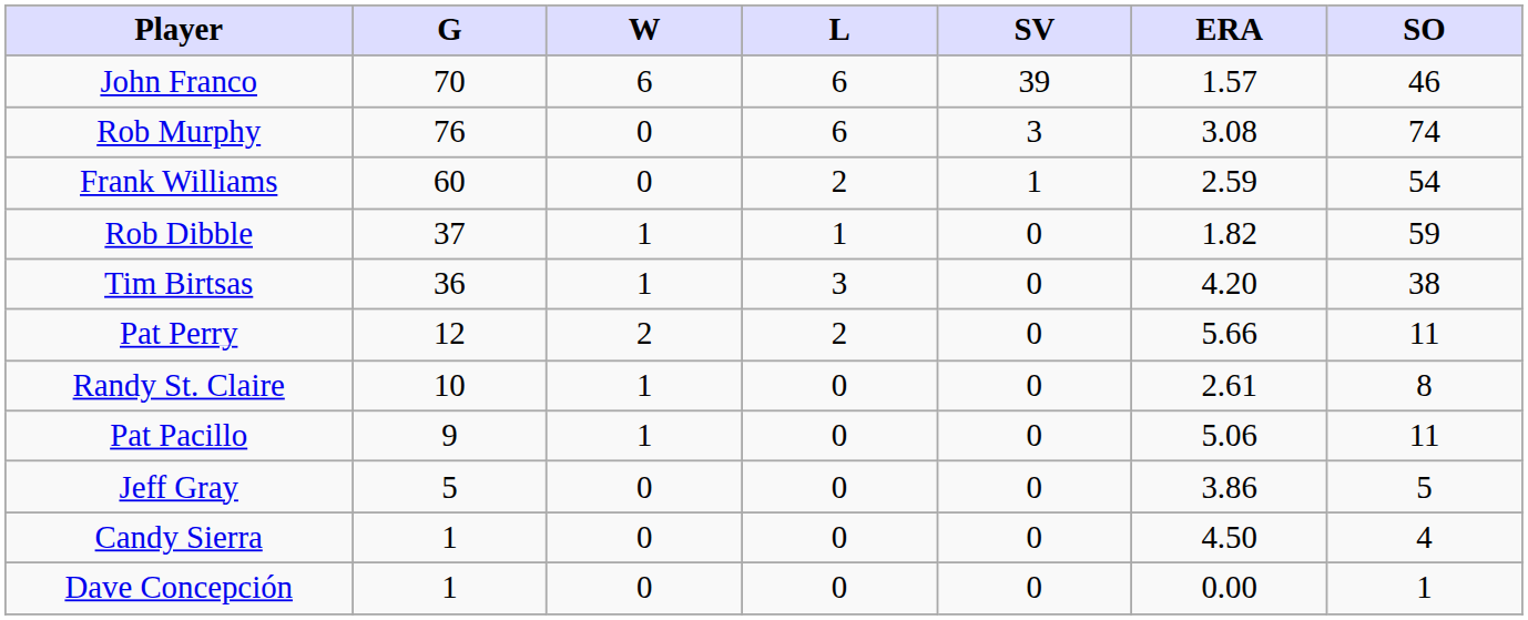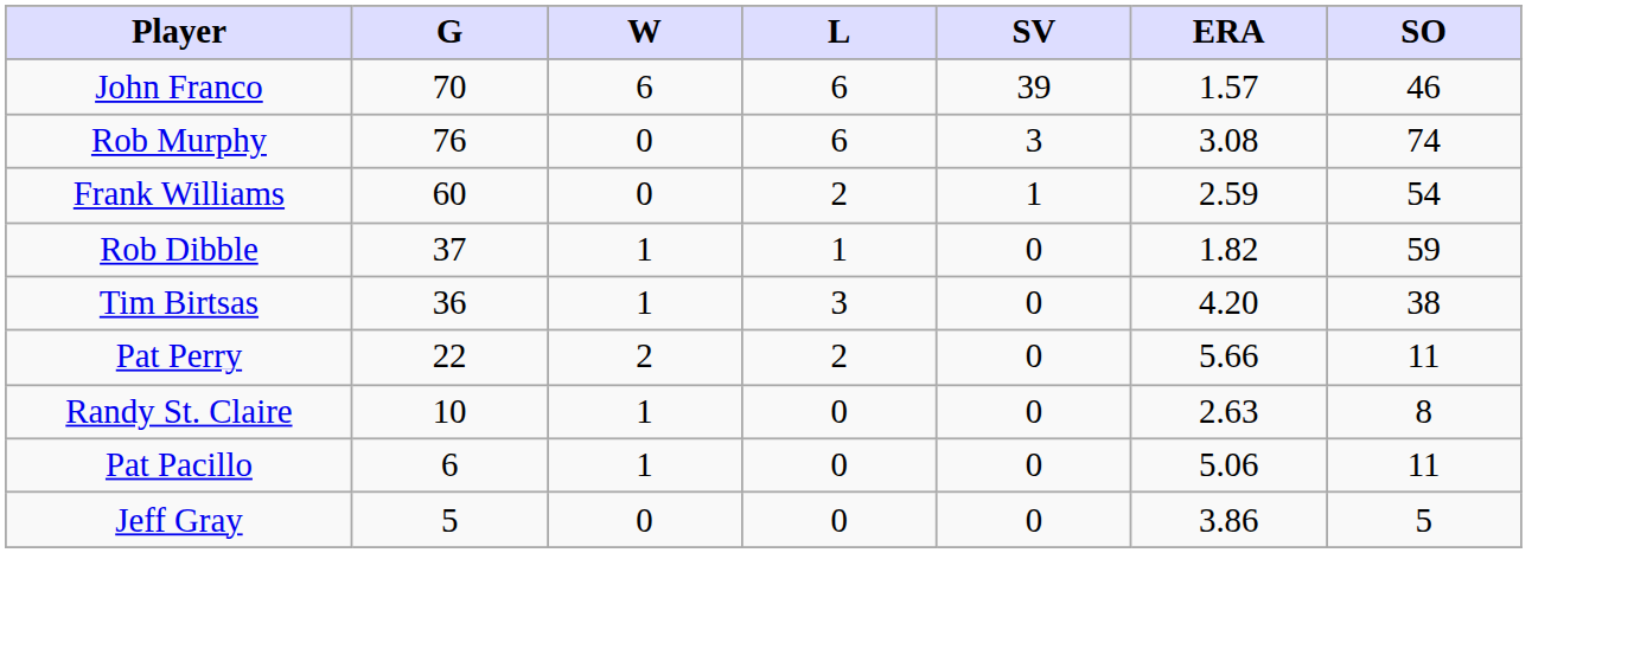 <table class="wikitable sortable">
 <tr>
 <th style="background:#ddf; width:16%;">Player</th>
 <th style="background:#ddf; width:9%;">G</th>
 <th style="background:#ddf; width:9%;">W</th>
 <th style="background:#ddf; width:9%;">L</th>
 <th style="background:#ddf; width:9%;">SV</th>
 <th style="background:#ddf; width:9%;">ERA</th>
 <th style="background:#ddf; width:9%;">SO</th>
 </tr>
 <tr align="center">
 <td><a href='#'>John Franco</a></td>
 <td>70</td>
 <td>6</td>
 <td>6</td>
 <td>39</td>
 <td>1.57</td>
 <td>46</td>
 </tr>
 <tr align=center>
 <td><a href='#'>Rob Murphy</a></td>
 <td>76</td>
 <td>0</td>
 <td>6</td>
 <td>3</td>
 <td>3.08</td>
 <td>74</td>
 </tr>
 <tr align="center">
 <td><a href='#'>Frank Williams</a></td>
 <td>60</td>
 <td>0</td>
 <td>2</td>
 <td>1</td>
 <td>2.59</td>
 <td>54</td>
 </tr>
 <tr align="center">
 <td><a href='#'>Rob Dibble</a></td>
 <td>37</td>
 <td>1</td>
 <td>1</td>
 <td>0</td>
 <td>1.82</td>
 <td>59</td>
 </tr>
 <tr align="center">
 <td><a href='#'>Tim Birtsas</a></td>
 <td>36</td>
 <td>1</td>
 <td>3</td>
 <td>0</td>
 <td>4.20</td>
 <td>38</td>
 </tr>
 <tr align="center">
 <td><a href='#'>Pat Perry</a></td>
-<td>12</td>
+<td>22</td>
 <td>2</td>
 <td>2</td>
 <td>0</td>
 <td>5.66</td>
 <td>11</td>
 </tr>
 <tr align="center">
 <td><a href='#'>Randy St. Claire</a></td>
 <td>10</td>
 <td>1</td>
 <td>0</td>
 <td>0</td>
-<td>2.61</td>
+<td>2.63</td>
 <td>8</td>
 </tr>
 <tr align="center">
 <td><a href='#'>Pat Pacillo</a></td>
-<td>9</td>
+<td>6</td>
 <td>1</td>
 <td>0</td>
 <td>0</td>
 <td>5.06</td>
 <td>11</td>
 </tr>
 <tr align="center">
 <td><a href='#'>Jeff Gray</a></td>
 <td>5</td>
 <td>0</td>
 <td>0</td>
 <td>0</td>
 <td>3.86</td>
 <td>5</td>
 </tr>
-<tr align="center">
-<td><a href='#'>Candy Sierra</a></td>
-<td>1</td>
-<td>0</td>
-<td>0</td>
-<td>0</td>
-<td>4.50</td>
-<td>4</td>
-</tr>
-<tr align="center">
-<td><a href='#'>Dave Concepción</a></td>
-<td>1</td>
-<td>0</td>
-<td>0</td>
-<td>0</td>
-<td>0.00</td>
-<td>1</td>
-</tr>
 </table>
